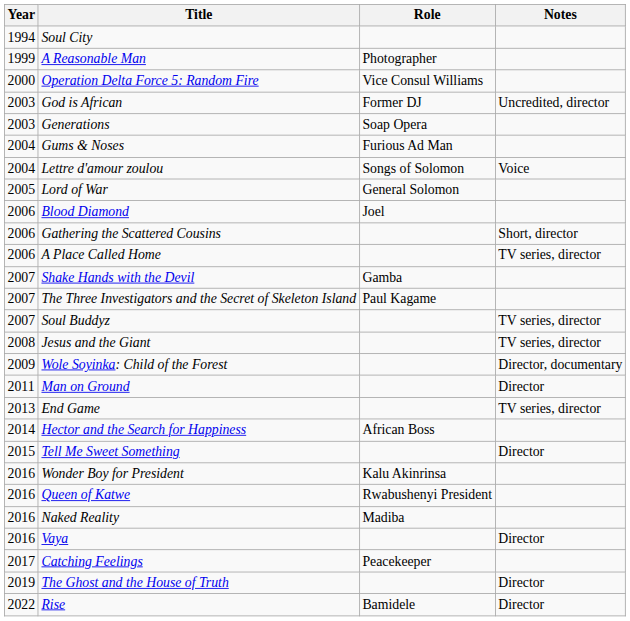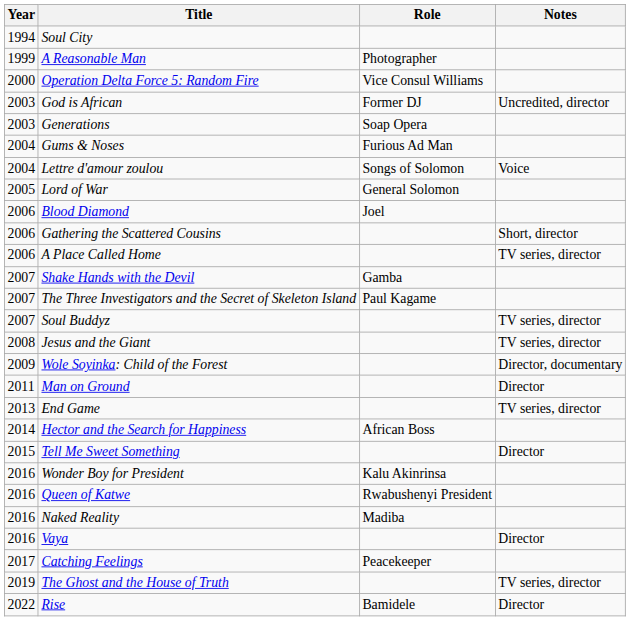 <table class="wikitable">
 <tr>
 <th>Year</th>
 <th>Title</th>
 <th>Role</th>
 <th>Notes</th>
 </tr>
 <tr>
 <td>1994</td>
 <td><em>Soul City</em></td>
 <td></td>
 <td></td>
 </tr>
 <tr>
 <td>1999</td>
 <td><em><a href='#'>A Reasonable Man</a></em></td>
 <td>Photographer</td>
 <td></td>
 </tr>
 <tr>
 <td>2000</td>
 <td><em><a href='#'>Operation Delta Force 5: Random Fire</a></em></td>
 <td>Vice Consul Williams</td>
 <td></td>
 </tr>
 <tr>
 <td>2003</td>
 <td><em>God is African</em></td>
 <td>Former DJ</td>
 <td>Uncredited, director</td>
 </tr>
 <tr>
 <td>2003</td>
 <td><em>Generations</em></td>
 <td>Soap Opera</td>
 <td></td>
 </tr>
 <tr>
 <td>2004</td>
 <td><em>Gums & Noses</em></td>
 <td>Furious Ad Man</td>
 <td></td>
 </tr>
 <tr>
 <td>2004</td>
 <td><em>Lettre d'amour zoulou</em></td>
 <td>Songs of Solomon</td>
 <td>Voice</td>
 </tr>
 <tr>
 <td>2005</td>
 <td><em>Lord of War</em></td>
 <td>General Solomon</td>
 <td></td>
 </tr>
 <tr>
 <td>2006</td>
 <td><em><a href='#'>Blood Diamond</a></em></td>
 <td>Joel</td>
 <td></td>
 </tr>
 <tr>
 <td>2006</td>
 <td><em>Gathering the Scattered Cousins</em></td>
 <td></td>
 <td>Short, director</td>
 </tr>
 <tr>
 <td>2006</td>
 <td><em>A Place Called Home</em></td>
 <td></td>
 <td>TV series, director</td>
 </tr>
 <tr>
 <td>2007</td>
 <td><em><a href='#'>Shake Hands with the Devil</a></em></td>
 <td>Gamba</td>
 <td></td>
 </tr>
 <tr>
 <td>2007</td>
 <td><em>The Three Investigators and the Secret of Skeleton Island</em></td>
 <td>Paul Kagame</td>
 <td></td>
 </tr>
 <tr>
 <td>2007</td>
 <td><em>Soul Buddyz</em></td>
 <td></td>
 <td>TV series, director</td>
 </tr>
 <tr>
 <td>2008</td>
 <td><em>Jesus and the Giant</em></td>
 <td></td>
 <td>TV series, director</td>
 </tr>
 <tr>
 <td>2009</td>
 <td><em><a href='#'>Wole Soyinka</a>: Child of the Forest</em></td>
 <td></td>
 <td>Director, documentary</td>
 </tr>
 <tr>
 <td>2011</td>
 <td><em><a href='#'>Man on Ground</a></em></td>
 <td></td>
 <td>Director</td>
 </tr>
 <tr>
 <td>2013</td>
 <td><em>End Game</em></td>
 <td></td>
 <td>TV series, director</td>
 </tr>
 <tr>
 <td>2014</td>
 <td><em><a href='#'>Hector and the Search for Happiness</a></em></td>
 <td>African Boss</td>
 <td></td>
 </tr>
 <tr>
 <td>2015</td>
 <td><em><a href='#'>Tell Me Sweet Something</a></em></td>
 <td></td>
 <td>Director</td>
 </tr>
 <tr>
 <td>2016</td>
 <td><em>Wonder Boy for President</em></td>
 <td>Kalu Akinrinsa</td>
 <td></td>
 </tr>
 <tr>
 <td>2016</td>
 <td><em><a href='#'>Queen of Katwe</a></em></td>
 <td>Rwabushenyi President</td>
 <td></td>
 </tr>
 <tr>
 <td>2016</td>
 <td><em>Naked Reality</em></td>
 <td>Madiba</td>
 <td></td>
 </tr>
 <tr>
 <td>2016</td>
 <td><em><a href='#'>Vaya</a></em></td>
 <td></td>
 <td>Director</td>
 </tr>
 <tr>
 <td>2017</td>
 <td><em><a href='#'>Catching Feelings</a></em></td>
 <td>Peacekeeper</td>
 <td></td>
 </tr>
 <tr>
 <td>2019</td>
 <td><em><a href='#'>The Ghost and the House of Truth</a></em></td>
 <td></td>
-<td>Director</td>
+<td>TV series, director</td>
 </tr>
 <tr>
 <td>2022</td>
 <td><em><a href='#'>Rise</a></em></td>
 <td>Bamidele</td>
 <td>Director</td>
 </tr>
 </table>
